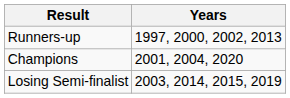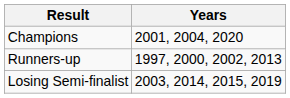 <table class="wikitable">
 <tr>
 <th>Result</th>
 <th>Years</th>
 </tr>
 <tr>
+<td>Champions</td>
+<td>2001, 2004, 2020</td>
+</tr>
+<tr>
 <td>Runners-up</td>
 <td>1997, 2000, 2002, 2013</td>
-</tr>
-<tr>
-<td>Champions</td>
-<td>2001, 2004, 2020</td>
 </tr>
 <tr>
 <td>Losing Semi-finalist</td>
 <td>2003, 2014, 2015, 2019</td>
 </tr>
 </table>
